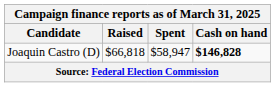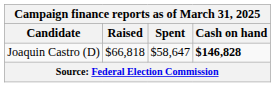 <table class="wikitable sortable">
 <tr>
 <th colspan=4>Campaign finance reports as of March 31, 2025</th>
 </tr>
 <tr style="text-align:center;">
 <th>Candidate</th>
 <th>Raised</th>
 <th>Spent</th>
 <th>Cash on hand</th>
 </tr>
 <tr>
 <td>Joaquin Castro (D)</td>
 <td>$66,818</td>
-<td>$58,947</td>
+<td>$58,647</td>
 <td><strong>$146,828</strong></td>
 </tr>
 <tr>
 <th colspan="4"><small>Source: <a href='#'>Federal Election Commission</a></small></th>
 </tr>
 </table>
